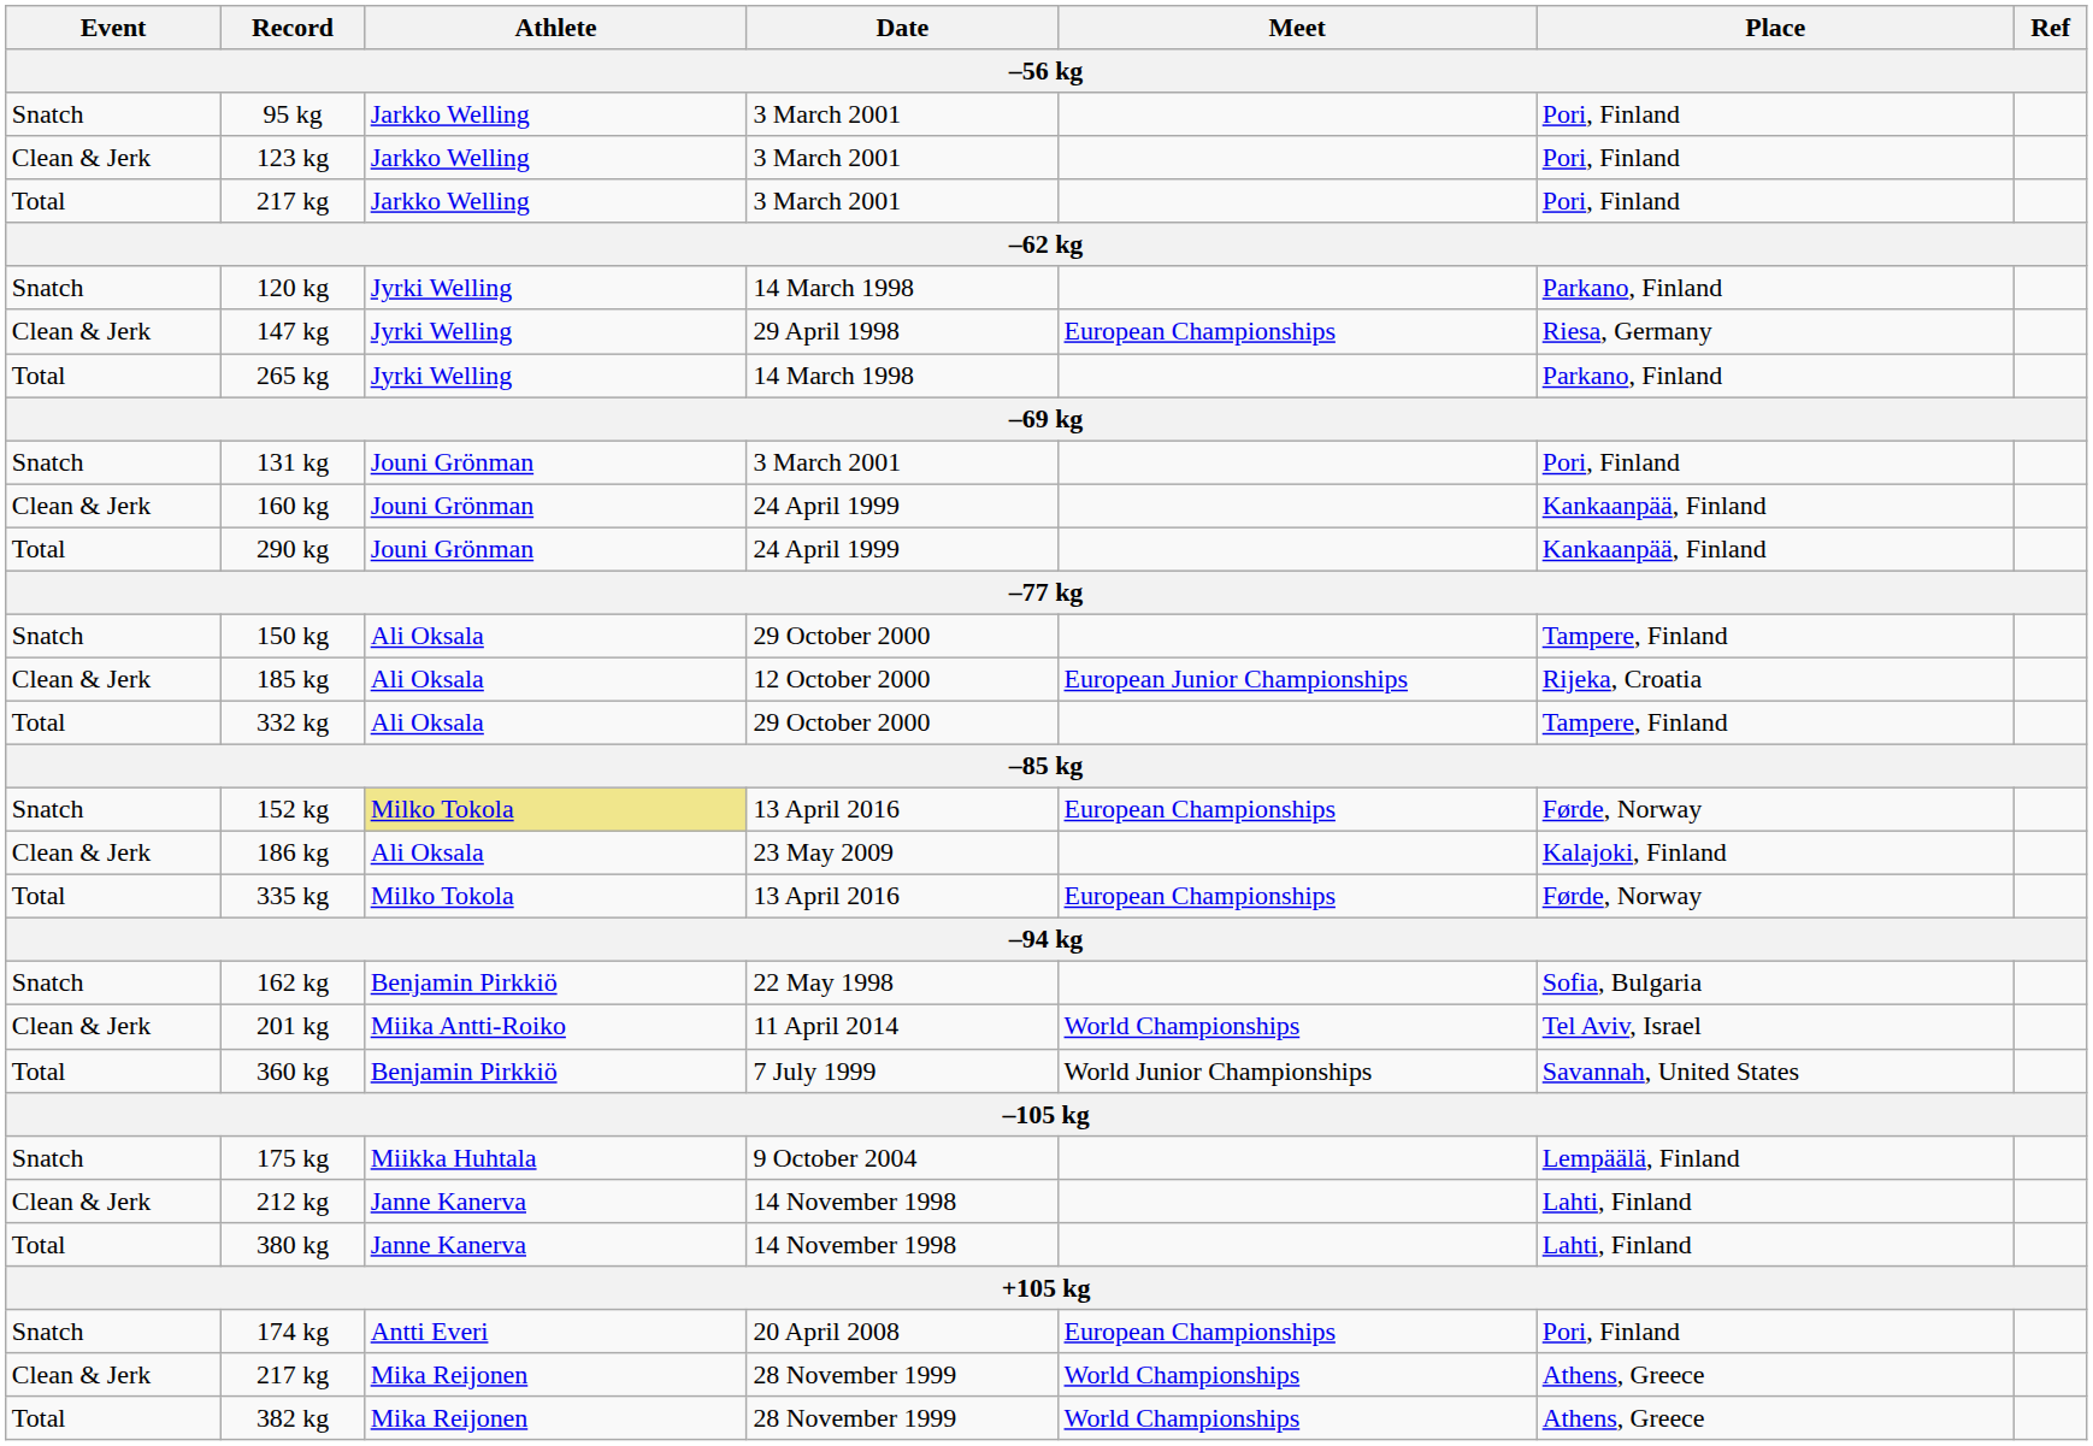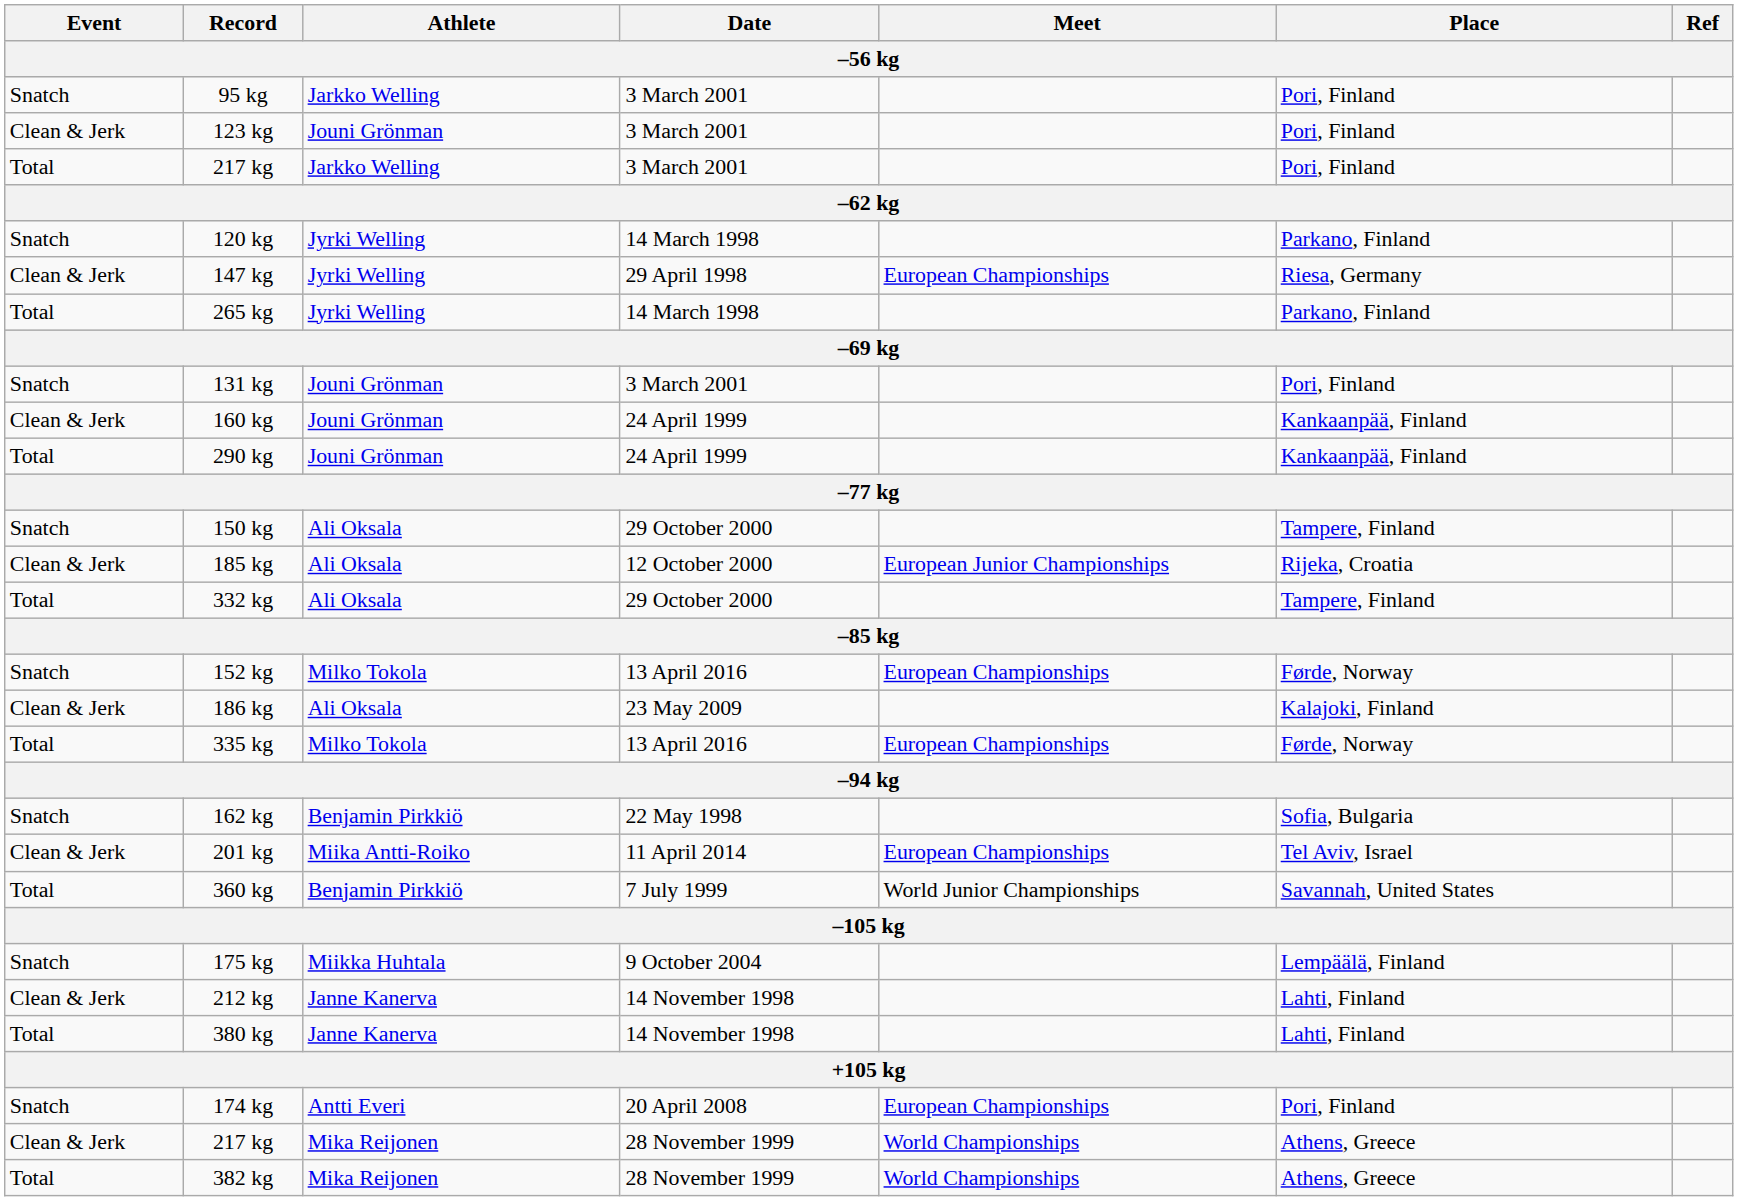 <table class="wikitable" style="font-size:95%; width: 95%;">
 <tr>
 <th width=9%>Event</th>
 <th width=6%>Record</th>
 <th width=16%>Athlete</th>
 <th width=13%>Date</th>
 <th width=20%>Meet</th>
 <th width=20%>Place</th>
 <th width=3%>Ref</th>
 </tr>
 <tr bgcolor="#DDDDDD">
 <th colspan="7">–56 kg</th>
 </tr>
 <tr>
 <td>Snatch</td>
 <td align="center">95 kg</td>
 <td><a href='#'>Jarkko Welling</a></td>
 <td>3 March 2001</td>
 <td></td>
 <td><a href='#'>Pori</a>, Finland</td>
 <td></td>
 </tr>
 <tr>
 <td>Clean & Jerk</td>
 <td align="center">123 kg</td>
-<td><a href='#'>Jarkko Welling</a></td>
+<td><a href='#'>Jouni Grönman</a></td>
 <td>3 March 2001</td>
 <td></td>
 <td><a href='#'>Pori</a>, Finland</td>
 <td></td>
 </tr>
 <tr>
 <td>Total</td>
 <td align="center">217 kg</td>
 <td><a href='#'>Jarkko Welling</a></td>
 <td>3 March 2001</td>
 <td></td>
 <td><a href='#'>Pori</a>, Finland</td>
 <td></td>
 </tr>
 <tr bgcolor="#DDDDDD">
 <th colspan="7">–62 kg</th>
 </tr>
 <tr>
 <td>Snatch</td>
 <td align="center">120 kg</td>
 <td><a href='#'>Jyrki Welling</a></td>
 <td>14 March 1998</td>
 <td></td>
 <td><a href='#'>Parkano</a>, Finland</td>
 <td></td>
 </tr>
 <tr>
 <td>Clean & Jerk</td>
 <td align="center">147 kg</td>
 <td><a href='#'>Jyrki Welling</a></td>
 <td>29 April 1998</td>
 <td><a href='#'>European Championships</a></td>
 <td><a href='#'>Riesa</a>, Germany</td>
 <td></td>
 </tr>
 <tr>
 <td>Total</td>
 <td align="center">265 kg</td>
 <td><a href='#'>Jyrki Welling</a></td>
 <td>14 March 1998</td>
 <td></td>
 <td><a href='#'>Parkano</a>, Finland</td>
 <td></td>
 </tr>
 <tr bgcolor="#DDDDDD">
 <th colspan="7">–69 kg</th>
 </tr>
 <tr>
 <td>Snatch</td>
 <td align="center">131 kg</td>
 <td><a href='#'>Jouni Grönman</a></td>
 <td>3 March 2001</td>
 <td></td>
 <td><a href='#'>Pori</a>, Finland</td>
 <td></td>
 </tr>
 <tr>
 <td>Clean & Jerk</td>
 <td align="center">160 kg</td>
 <td><a href='#'>Jouni Grönman</a></td>
 <td>24 April 1999</td>
 <td></td>
 <td><a href='#'>Kankaanpää</a>, Finland</td>
 <td></td>
 </tr>
 <tr>
 <td>Total</td>
 <td align="center">290 kg</td>
 <td><a href='#'>Jouni Grönman</a></td>
 <td>24 April 1999</td>
 <td></td>
 <td><a href='#'>Kankaanpää</a>, Finland</td>
 <td></td>
 </tr>
 <tr bgcolor="#DDDDDD">
 <th colspan="7">–77 kg</th>
 </tr>
 <tr>
 <td>Snatch</td>
 <td align="center">150 kg</td>
 <td><a href='#'>Ali Oksala</a></td>
 <td>29 October 2000</td>
 <td></td>
 <td><a href='#'>Tampere</a>, Finland</td>
 <td></td>
 </tr>
 <tr>
 <td>Clean & Jerk</td>
 <td align="center">185 kg</td>
 <td><a href='#'>Ali Oksala</a></td>
 <td>12 October 2000</td>
 <td><a href='#'>European Junior Championships</a></td>
 <td><a href='#'>Rijeka</a>, Croatia</td>
 <td></td>
 </tr>
 <tr>
 <td>Total</td>
 <td align="center">332 kg</td>
 <td><a href='#'>Ali Oksala</a></td>
 <td>29 October 2000</td>
 <td></td>
 <td><a href='#'>Tampere</a>, Finland</td>
 <td></td>
 </tr>
 <tr bgcolor="#DDDDDD">
 <th colspan="7">–85 kg</th>
 </tr>
 <tr>
 <td>Snatch</td>
 <td align="center">152 kg</td>
-<td style="background: khaki;"><a href='#'>Milko Tokola</a></td>
+<td><a href='#'>Milko Tokola</a></td>
 <td>13 April 2016</td>
 <td><a href='#'>European Championships</a></td>
 <td><a href='#'>Førde</a>, Norway</td>
 <td></td>
 </tr>
 <tr>
 <td>Clean & Jerk</td>
 <td align="center">186 kg</td>
 <td><a href='#'>Ali Oksala</a></td>
 <td>23 May 2009</td>
 <td></td>
 <td><a href='#'>Kalajoki</a>, Finland</td>
 <td></td>
 </tr>
 <tr>
 <td>Total</td>
 <td align="center">335 kg</td>
 <td><a href='#'>Milko Tokola</a></td>
 <td>13 April 2016</td>
 <td><a href='#'>European Championships</a></td>
 <td><a href='#'>Førde</a>, Norway</td>
 <td></td>
 </tr>
 <tr bgcolor="#DDDDDD">
 <th colspan="7">–94 kg</th>
 </tr>
 <tr>
 <td>Snatch</td>
 <td align="center">162 kg</td>
 <td><a href='#'>Benjamin Pirkkiö</a></td>
 <td>22 May 1998</td>
 <td></td>
 <td><a href='#'>Sofia</a>, Bulgaria</td>
 <td></td>
 </tr>
 <tr>
 <td>Clean & Jerk</td>
 <td align="center">201 kg</td>
 <td><a href='#'>Miika Antti-Roiko</a></td>
 <td>11 April 2014</td>
-<td><a href='#'>World Championships</a></td>
+<td><a href='#'>European Championships</a></td>
 <td><a href='#'>Tel Aviv</a>, Israel</td>
 <td></td>
 </tr>
 <tr>
 <td>Total</td>
 <td align="center">360 kg</td>
 <td><a href='#'>Benjamin Pirkkiö</a></td>
 <td>7 July 1999</td>
 <td>World Junior Championships</td>
 <td><a href='#'>Savannah</a>, United States</td>
 <td></td>
 </tr>
 <tr bgcolor="#DDDDDD">
 <th colspan="7">–105 kg</th>
 </tr>
 <tr>
 <td>Snatch</td>
 <td align="center">175 kg</td>
 <td><a href='#'>Miikka Huhtala</a></td>
 <td>9 October 2004</td>
 <td></td>
 <td><a href='#'>Lempäälä</a>, Finland</td>
 <td></td>
 </tr>
 <tr>
 <td>Clean & Jerk</td>
 <td align="center">212 kg</td>
 <td><a href='#'>Janne Kanerva</a></td>
 <td>14 November 1998</td>
 <td></td>
 <td><a href='#'>Lahti</a>, Finland</td>
 <td></td>
 </tr>
 <tr>
 <td>Total</td>
 <td align="center">380 kg</td>
 <td><a href='#'>Janne Kanerva</a></td>
 <td>14 November 1998</td>
 <td></td>
 <td><a href='#'>Lahti</a>, Finland</td>
 <td></td>
 </tr>
 <tr bgcolor="#DDDDDD">
 <th colspan="7">+105 kg</th>
 </tr>
 <tr>
 <td>Snatch</td>
 <td align="center">174 kg</td>
 <td><a href='#'>Antti Everi</a></td>
 <td>20 April 2008</td>
 <td><a href='#'>European Championships</a></td>
 <td><a href='#'>Pori</a>, Finland</td>
 <td></td>
 </tr>
 <tr>
 <td>Clean & Jerk</td>
 <td align="center">217 kg</td>
 <td><a href='#'>Mika Reijonen</a></td>
 <td>28 November 1999</td>
 <td><a href='#'>World Championships</a></td>
 <td><a href='#'>Athens</a>, Greece</td>
 <td></td>
 </tr>
 <tr>
 <td>Total</td>
 <td align="center">382 kg</td>
 <td><a href='#'>Mika Reijonen</a></td>
 <td>28 November 1999</td>
 <td><a href='#'>World Championships</a></td>
 <td><a href='#'>Athens</a>, Greece</td>
 <td></td>
 </tr>
 </table>
